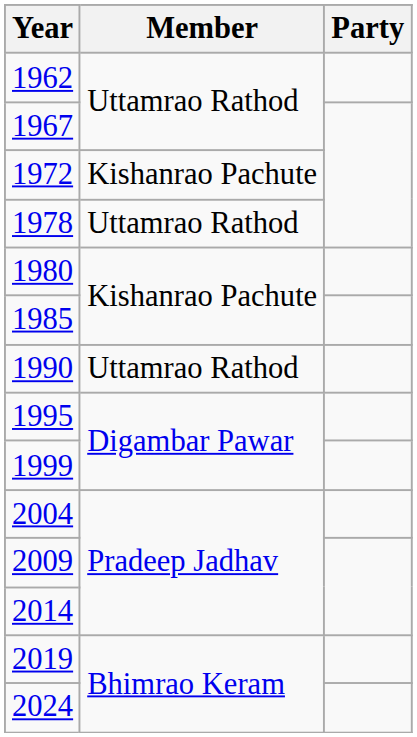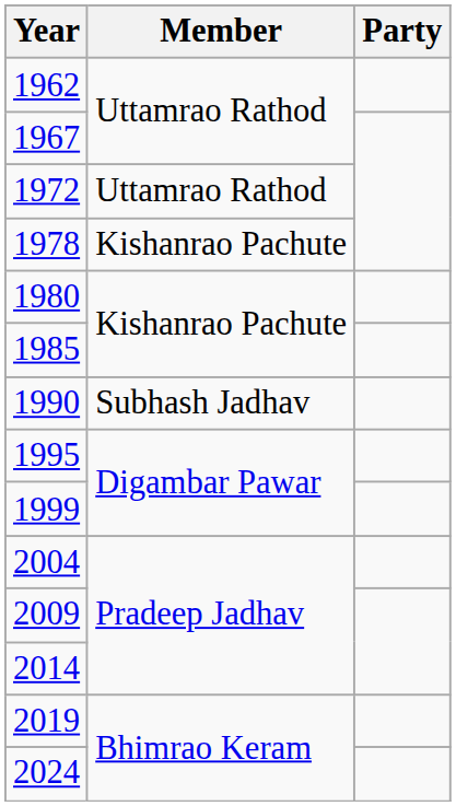 <table class="wikitable">
 <tr>
 <th>Year</th>
 <th>Member</th>
 <th colspan="2">Party</th>
 </tr>
 <tr>
 <td><a href='#'>1962</a></td>
 <td rowspan="2">Uttamrao Rathod</td>
 <td></td>
 </tr>
 <tr>
 <td><a href='#'>1967</a></td>
 </tr>
 <tr>
 <td><a href='#'>1972</a></td>
-<td>Kishanrao Pachute</td>
+<td>Uttamrao Rathod</td>
 </tr>
 <tr>
 <td><a href='#'>1978</a></td>
-<td>Uttamrao Rathod</td>
+<td>Kishanrao Pachute</td>
 </tr>
 <tr>
 <td><a href='#'>1980</a></td>
 <td rowspan="2">Kishanrao Pachute</td>
 <td></td>
 </tr>
 <tr>
 <td><a href='#'>1985</a></td>
 <td></td>
 </tr>
 <tr>
 <td><a href='#'>1990</a></td>
-<td>Uttamrao Rathod</td>
+<td>Subhash Jadhav</td>
 <td></td>
 </tr>
 <tr>
 <td><a href='#'>1995</a></td>
 <td rowspan="2"><a href='#'>Digambar Pawar</a></td>
 <td></td>
 </tr>
 <tr>
 <td><a href='#'>1999</a></td>
 </tr>
 <tr>
 <td><a href='#'>2004</a></td>
 <td rowspan="3"><a href='#'>Pradeep Jadhav</a></td>
 <td></td>
 </tr>
 <tr>
 <td><a href='#'>2009</a></td>
 </tr>
 <tr>
 <td><a href='#'>2014</a></td>
 </tr>
 <tr>
 <td><a href='#'>2019</a></td>
 <td rowspan="2"><a href='#'>Bhimrao Keram</a></td>
 <td></td>
 </tr>
 <tr>
 <td><a href='#'>2024</a></td>
 </tr>
 </table>
